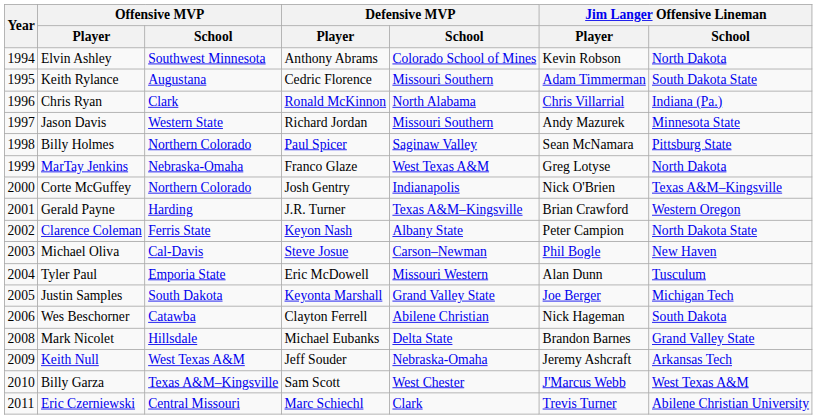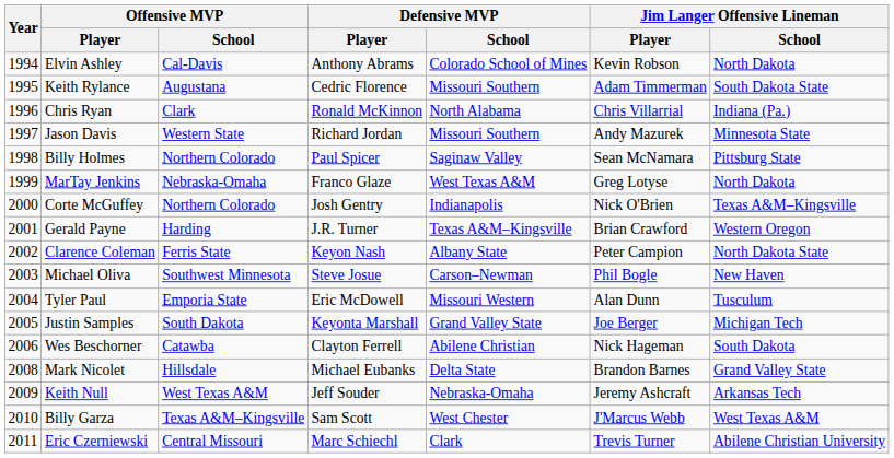 <table class="wikitable" font=90%">
 <tr>
 <th rowspan=2>Year</th>
 <th colspan=2>Offensive MVP</th>
 <th colspan=2>Defensive MVP</th>
 <th colspan=2><a href='#'>Jim Langer</a> Offensive Lineman</th>
 </tr>
 <tr>
 <th>Player</th>
 <th>School</th>
 <th>Player</th>
 <th>School</th>
 <th>Player</th>
 <th>School</th>
 </tr>
 <tr>
 <td>1994</td>
 <td>Elvin Ashley</td>
-<td><a href='#'>Southwest Minnesota</a></td>
+<td><a href='#'>Cal-Davis</a></td>
 <td>Anthony Abrams</td>
 <td><a href='#'>Colorado School of Mines</a></td>
 <td>Kevin Robson</td>
 <td><a href='#'>North Dakota</a></td>
 </tr>
 <tr>
 <td>1995</td>
 <td>Keith Rylance</td>
 <td><a href='#'>Augustana</a></td>
 <td>Cedric Florence</td>
 <td><a href='#'>Missouri Southern</a></td>
 <td><a href='#'>Adam Timmerman</a></td>
 <td><a href='#'>South Dakota State</a></td>
 </tr>
 <tr>
 <td>1996</td>
 <td>Chris Ryan</td>
 <td><a href='#'>Clark</a></td>
 <td><a href='#'>Ronald McKinnon</a></td>
 <td><a href='#'>North Alabama</a></td>
 <td><a href='#'>Chris Villarrial</a></td>
 <td><a href='#'>Indiana (Pa.)</a></td>
 </tr>
 <tr>
 <td>1997</td>
 <td>Jason Davis</td>
 <td><a href='#'>Western State</a></td>
 <td>Richard Jordan</td>
 <td><a href='#'>Missouri Southern</a></td>
 <td>Andy Mazurek</td>
 <td><a href='#'>Minnesota State</a></td>
 </tr>
 <tr>
 <td>1998</td>
 <td>Billy Holmes</td>
 <td><a href='#'>Northern Colorado</a></td>
 <td><a href='#'>Paul Spicer</a></td>
 <td><a href='#'>Saginaw Valley</a></td>
 <td>Sean McNamara</td>
 <td><a href='#'>Pittsburg State</a></td>
 </tr>
 <tr>
 <td>1999</td>
 <td><a href='#'>MarTay Jenkins</a></td>
 <td><a href='#'>Nebraska-Omaha</a></td>
 <td>Franco Glaze</td>
 <td><a href='#'>West Texas A&M</a></td>
 <td>Greg Lotyse</td>
 <td><a href='#'>North Dakota</a></td>
 </tr>
 <tr>
 <td>2000</td>
 <td>Corte McGuffey</td>
 <td><a href='#'>Northern Colorado</a></td>
 <td>Josh Gentry</td>
 <td><a href='#'>Indianapolis</a></td>
 <td>Nick O'Brien</td>
 <td><a href='#'>Texas A&M–Kingsville</a></td>
 </tr>
 <tr>
 <td>2001</td>
 <td>Gerald Payne</td>
 <td><a href='#'>Harding</a></td>
 <td>J.R. Turner</td>
 <td><a href='#'>Texas A&M–Kingsville</a></td>
 <td>Brian Crawford</td>
 <td><a href='#'>Western Oregon</a></td>
 </tr>
 <tr>
 <td>2002</td>
 <td><a href='#'>Clarence Coleman</a></td>
 <td><a href='#'>Ferris State</a></td>
 <td><a href='#'>Keyon Nash</a></td>
 <td><a href='#'>Albany State</a></td>
 <td>Peter Campion</td>
 <td><a href='#'>North Dakota State</a></td>
 </tr>
 <tr>
 <td>2003</td>
 <td>Michael Oliva</td>
-<td><a href='#'>Cal-Davis</a></td>
+<td><a href='#'>Southwest Minnesota</a></td>
 <td><a href='#'>Steve Josue</a></td>
 <td><a href='#'>Carson–Newman</a></td>
 <td><a href='#'>Phil Bogle</a></td>
 <td><a href='#'>New Haven</a></td>
 </tr>
 <tr>
 <td>2004</td>
 <td>Tyler Paul</td>
 <td><a href='#'>Emporia State</a></td>
 <td>Eric McDowell</td>
 <td><a href='#'>Missouri Western</a></td>
 <td>Alan Dunn</td>
 <td><a href='#'>Tusculum</a></td>
 </tr>
 <tr>
 <td>2005</td>
 <td>Justin Samples</td>
 <td><a href='#'>South Dakota</a></td>
 <td><a href='#'>Keyonta Marshall</a></td>
 <td><a href='#'>Grand Valley State</a></td>
 <td><a href='#'>Joe Berger</a></td>
 <td><a href='#'>Michigan Tech</a></td>
 </tr>
 <tr>
 <td>2006</td>
 <td>Wes Beschorner</td>
 <td><a href='#'>Catawba</a></td>
 <td>Clayton Ferrell</td>
 <td><a href='#'>Abilene Christian</a></td>
 <td>Nick Hageman</td>
 <td><a href='#'>South Dakota</a></td>
 </tr>
 <tr>
 <td>2008</td>
 <td>Mark Nicolet</td>
 <td><a href='#'>Hillsdale</a></td>
 <td>Michael Eubanks</td>
 <td><a href='#'>Delta State</a></td>
 <td>Brandon Barnes</td>
 <td><a href='#'>Grand Valley State</a></td>
 </tr>
 <tr>
 <td>2009</td>
 <td><a href='#'>Keith Null</a></td>
 <td><a href='#'>West Texas A&M</a></td>
 <td>Jeff Souder</td>
 <td><a href='#'>Nebraska-Omaha</a></td>
 <td>Jeremy Ashcraft</td>
 <td><a href='#'>Arkansas Tech</a></td>
 </tr>
 <tr>
 <td>2010</td>
 <td>Billy Garza</td>
 <td><a href='#'>Texas A&M–Kingsville</a></td>
 <td>Sam Scott</td>
 <td><a href='#'>West Chester</a></td>
 <td><a href='#'>J'Marcus Webb</a></td>
 <td><a href='#'>West Texas A&M</a></td>
 </tr>
 <tr>
 <td>2011</td>
 <td><a href='#'>Eric Czerniewski</a></td>
 <td><a href='#'>Central Missouri</a></td>
 <td><a href='#'>Marc Schiechl</a></td>
 <td><a href='#'>Clark</a></td>
 <td><a href='#'>Trevis Turner</a></td>
 <td><a href='#'>Abilene Christian University</a></td>
 </tr>
 </table>
